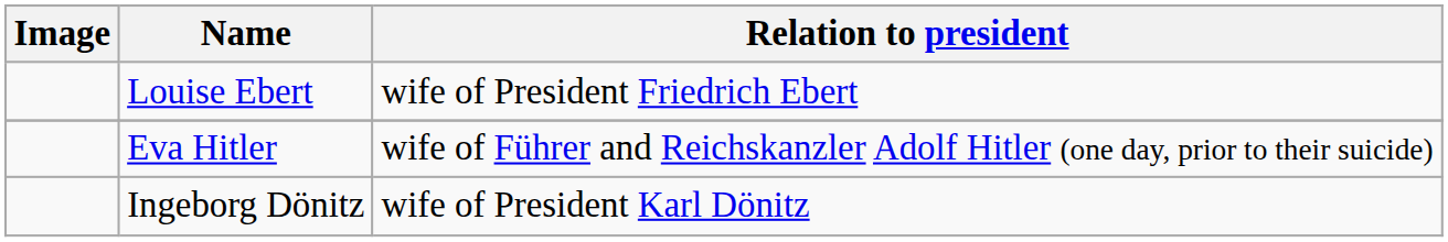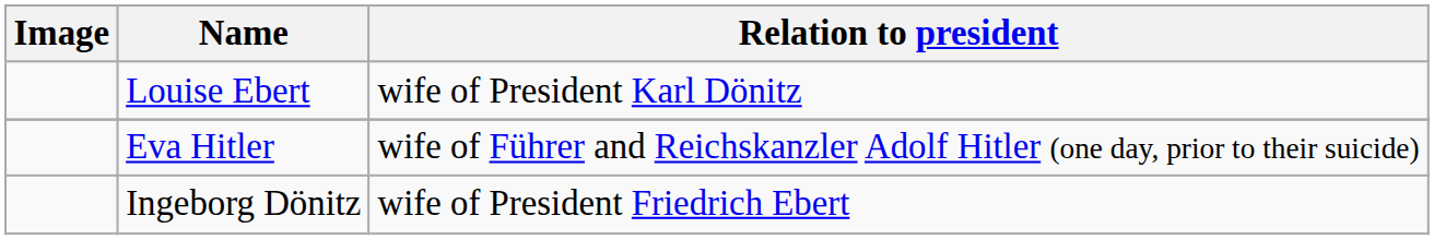 <table class="wikitable">
 <tr>
 <th>Image</th>
 <th>Name</th>
 <th>Relation to <a href='#'>president</a></th>
 </tr>
 <tr>
 <td></td>
 <td><a href='#'>Louise Ebert</a></td>
-<td>wife of President <a href='#'>Friedrich Ebert</a></td>
+<td>wife of President <a href='#'>Karl Dönitz</a></td>
 </tr>
 <tr>
 </tr>
 <tr>
 <td></td>
 <td><a href='#'>Eva Hitler</a></td>
 <td>wife of <a href='#'>Führer</a> and <a href='#'>Reichskanzler</a> <a href='#'>Adolf Hitler</a> <small>(one day, prior to their suicide)</small></td>
 </tr>
 <tr>
 <td></td>
 <td>Ingeborg Dönitz</td>
-<td>wife of President <a href='#'>Karl Dönitz</a></td>
+<td>wife of President <a href='#'>Friedrich Ebert</a></td>
 </tr>
 </table>
